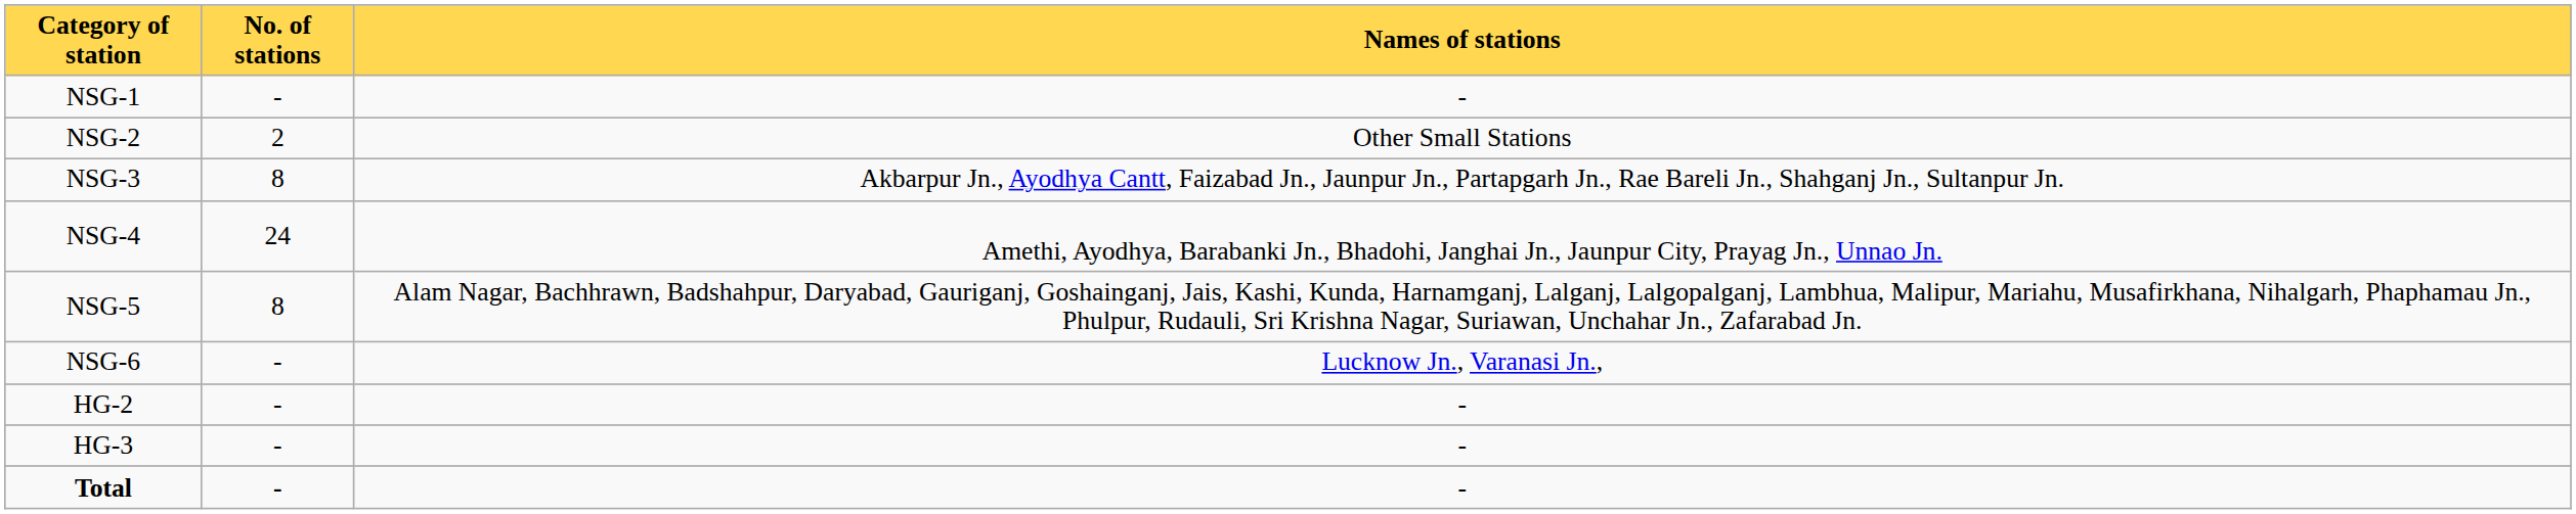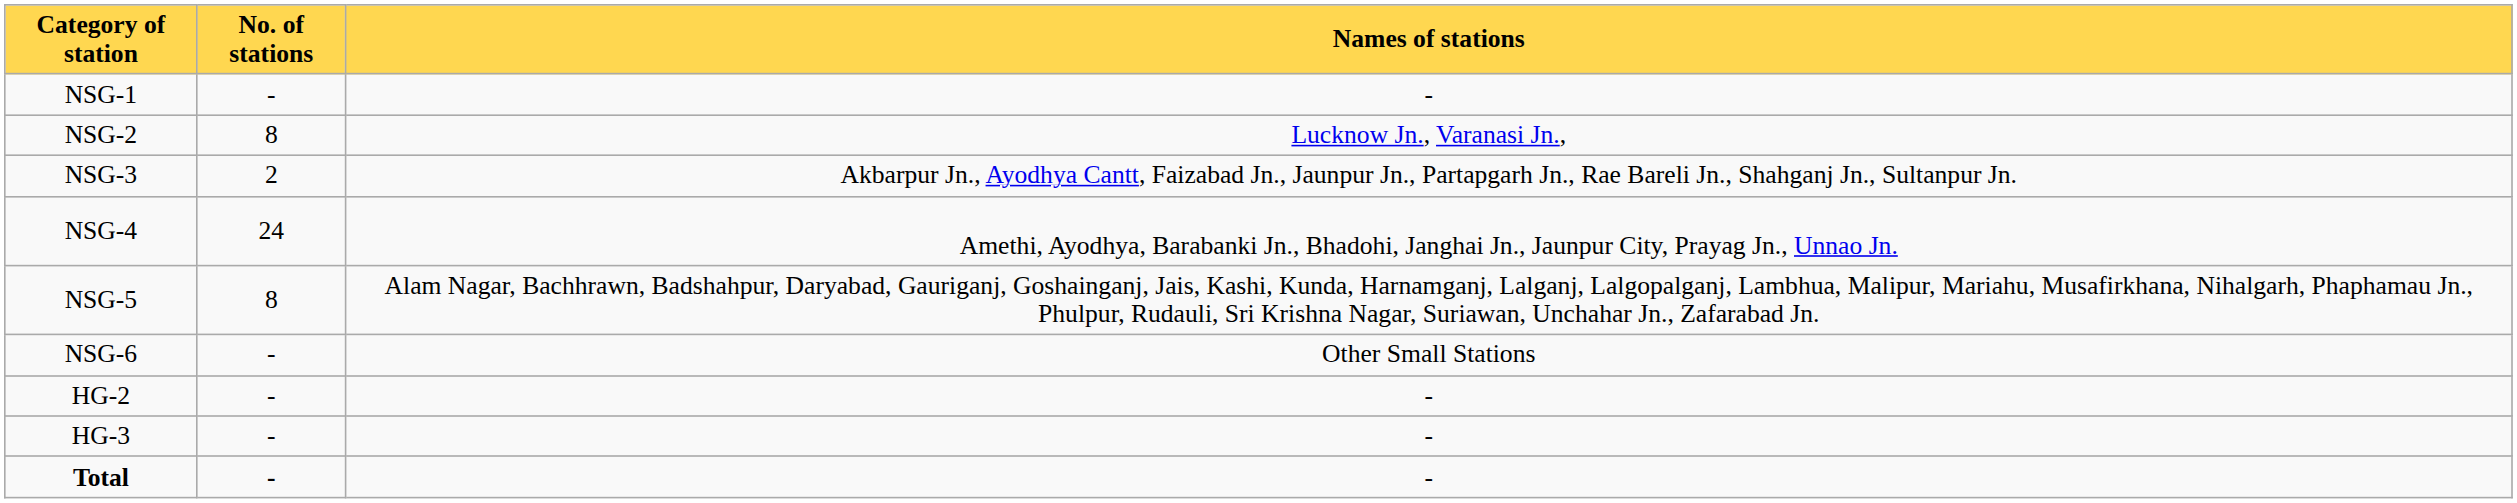 <table class="wikitable sortable">
 <tr>
 <th style="background:#ffd750;" !>Category of station</th>
 <th style="background:#ffd750;" !>No. of stations</th>
 <th style="background:#ffd750;" !>Names of stations</th>
 </tr>
 <tr>
 <td style="text-align:center;">NSG-1</td>
 <td style="text-align:center;">-</td>
 <td style="text-align:center;">-</td>
 </tr>
 <tr>
 <td style="text-align:center;">NSG-2</td>
-<td style="text-align:center;">2</td>
-<td style="text-align:center;">Other Small Stations</td>
+<td style="text-align:center;">8</td>
+<td style="text-align:center;"><a href='#'>Lucknow Jn.</a>, <a href='#'>Varanasi Jn.</a>,</td>
 </tr>
 <tr>
 <td style="text-align:center;">NSG-3</td>
-<td style="text-align:center;">8</td>
+<td style="text-align:center;">2</td>
 <td style="text-align:center;">Akbarpur Jn., <a href='#'>Ayodhya Cantt</a>, Faizabad Jn., Jaunpur Jn., Partapgarh Jn., Rae Bareli Jn., Shahganj Jn., Sultanpur Jn.</td>
 </tr>
 <tr>
 <td style="text-align:center;">NSG-4</td>
 <td style="text-align:center;">24</td>
 <td style="text-align:center;"><br>Amethi, Ayodhya, Barabanki Jn., Bhadohi, Janghai Jn., Jaunpur City, Prayag Jn., <a href='#'>Unnao Jn.</a></td>
 </tr>
 <tr>
 <td style="text-align:center;">NSG-5</td>
 <td style="text-align:center;">8</td>
 <td style="text-align:center;">Alam Nagar, Bachhrawn, Badshahpur, Daryabad, Gauriganj, Goshainganj, Jais, Kashi, Kunda, Harnamganj, Lalganj, Lalgopalganj, Lambhua, Malipur, Mariahu, Musafirkhana, Nihalgarh, Phaphamau Jn., Phulpur, Rudauli, Sri Krishna Nagar, Suriawan, Unchahar Jn., Zafarabad Jn.</td>
 </tr>
 <tr>
 <td style="text-align:center;">NSG-6</td>
 <td style="text-align:center;">-</td>
-<td style="text-align:center;"><a href='#'>Lucknow Jn.</a>, <a href='#'>Varanasi Jn.</a>,</td>
+<td style="text-align:center;">Other Small Stations</td>
 </tr>
 <tr>
 <td style="text-align:center;">HG-2</td>
 <td style="text-align:center;">-</td>
 <td style="text-align:center;">-</td>
 </tr>
 <tr>
 <td style="text-align:center;">HG-3</td>
 <td style="text-align:center;">-</td>
 <td style="text-align:center;">-</td>
 </tr>
 <tr>
 <td style="text-align:center;"><strong>Total</strong></td>
 <td style="text-align:center;"><strong>-</strong></td>
 <td style="text-align:center;">-</td>
 </tr>
 </table>
